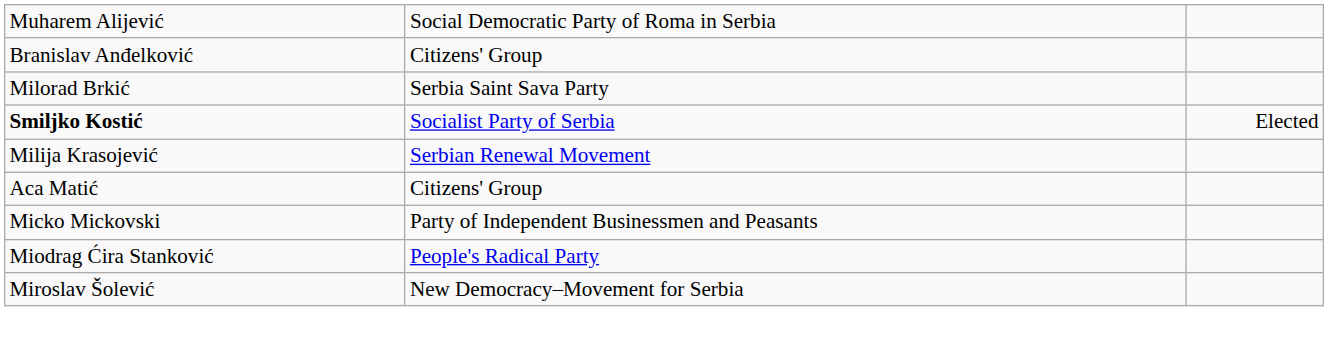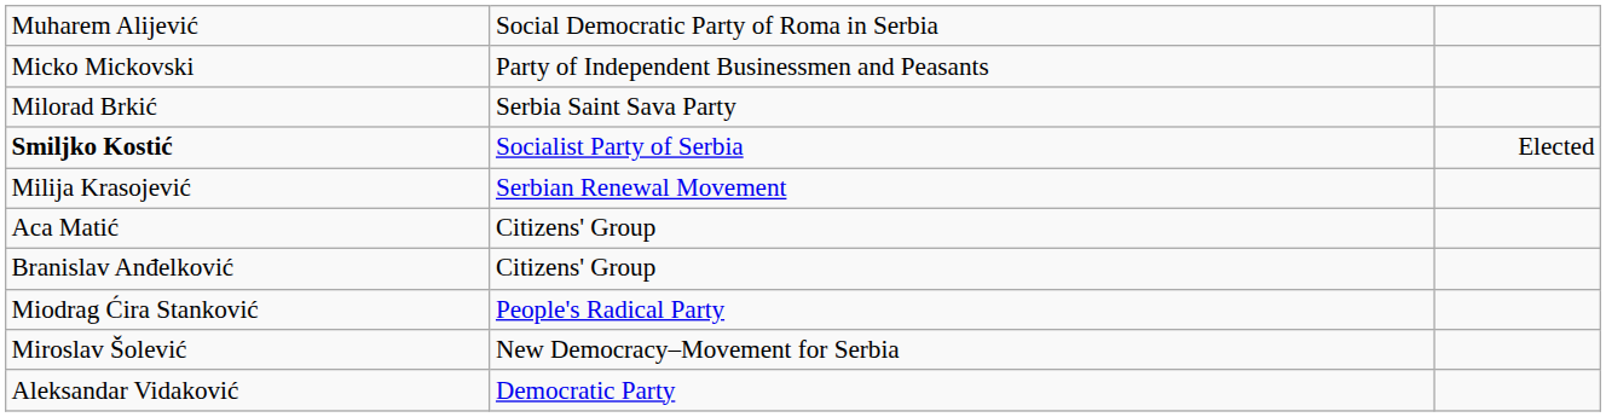 <table style="width:1000px;" class="wikitable">
 <tr>
 <td align="left">Muharem Alijević</td>
 <td align="left">Social Democratic Party of Roma in Serbia</td>
 <td align="right"></td>
 </tr>
 <tr>
-<td align="left">Branislav Anđelković</td>
-<td align="left">Citizens' Group</td>
+<td align="left">Micko Mickovski</td>
+<td align="left">Party of Independent Businessmen and Peasants</td>
 <td align="right"></td>
 </tr>
 <tr>
 <td align="left">Milorad Brkić</td>
 <td align="left">Serbia Saint Sava Party</td>
 <td align="right"></td>
 </tr>
 <tr>
 <td align="left"><strong>Smiljko Kostić</strong></td>
 <td align="left"><a href='#'>Socialist Party of Serbia</a></td>
 <td align="right">Elected</td>
 </tr>
 <tr>
 <td align="left">Milija Krasojević</td>
 <td align="left"><a href='#'>Serbian Renewal Movement</a></td>
 <td align="right"></td>
 </tr>
 <tr>
 <td align="left">Aca Matić</td>
 <td align="left">Citizens' Group</td>
 <td align="right"></td>
 </tr>
 <tr>
-<td align="left">Micko Mickovski</td>
-<td align="left">Party of Independent Businessmen and Peasants</td>
+<td align="left">Branislav Anđelković</td>
+<td align="left">Citizens' Group</td>
 <td align="right"></td>
 </tr>
 <tr>
 <td align="left">Miodrag Ćira Stanković</td>
 <td align="left"><a href='#'>People's Radical Party</a></td>
 <td align="right"></td>
 </tr>
 <tr>
 <td align="left">Miroslav Šolević</td>
 <td align="left">New Democracy–Movement for Serbia</td>
 <td align="right"></td>
 </tr>
+<tr>
+<td align="left">Aleksandar Vidaković</td>
+<td align="left"><a href='#'>Democratic Party</a></td>
+<td align="right"></td>
+</tr>
 </table>
